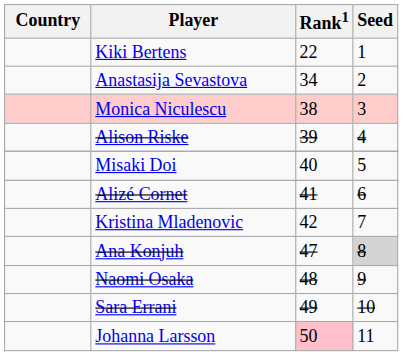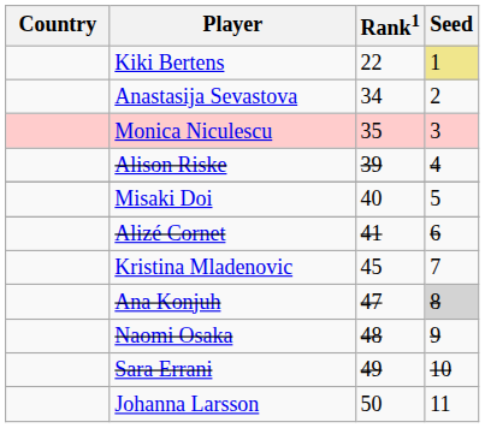 <table class="sortable wikitable">
 <tr>
 <th width="70">Country</th>
 <th width="175">Player</th>
 <th>Rank<sup>1</sup></th>
 <th>Seed</th>
 </tr>
 <tr>
 <td></td>
 <td><a href='#'>Kiki Bertens</a></td>
 <td>22</td>
-<td>1</td>
+<td style="background: khaki;">1</td>
 </tr>
 <tr>
 <td></td>
 <td><a href='#'>Anastasija Sevastova</a></td>
 <td>34</td>
 <td>2</td>
 </tr>
 <tr style="background:#fcc;">
 <td></td>
 <td><a href='#'>Monica Niculescu</a></td>
-<td>38</td>
+<td>35</td>
 <td>3</td>
 </tr>
 <tr>
 <td><s></s></td>
 <td><s><a href='#'>Alison Riske</a></s></td>
 <td><s>39</s></td>
 <td><s>4</s></td>
 </tr>
 <tr>
 </tr>
 <tr>
 <td></td>
 <td><a href='#'>Misaki Doi</a></td>
 <td>40</td>
 <td>5</td>
 </tr>
 <tr>
 </tr>
 <tr>
 <td><s></s></td>
 <td><s><a href='#'>Alizé Cornet</a></s></td>
 <td><s>41</s></td>
 <td><s>6</s></td>
 </tr>
 <tr>
 <td></td>
 <td><a href='#'>Kristina Mladenovic</a></td>
-<td>42</td>
+<td>45</td>
 <td>7</td>
 </tr>
 <tr>
 <td><s></s></td>
 <td><s><a href='#'>Ana Konjuh</a></s></td>
 <td><s>47</s></td>
 <td style="background: lightgrey;"><s>8</s></td>
 </tr>
 <tr>
 <td><s></s></td>
 <td><s><a href='#'>Naomi Osaka</a></s></td>
 <td><s>48</s></td>
 <td><s>9</s></td>
 </tr>
 <tr>
 <td><s></s></td>
 <td><s><a href='#'>Sara Errani</a></s></td>
 <td><s>49</s></td>
 <td><s>10</s></td>
 </tr>
 <tr>
 <td></td>
 <td><a href='#'>Johanna Larsson</a></td>
-<td style="background: pink;">50</td>
+<td>50</td>
 <td>11</td>
 </tr>
 </table>
